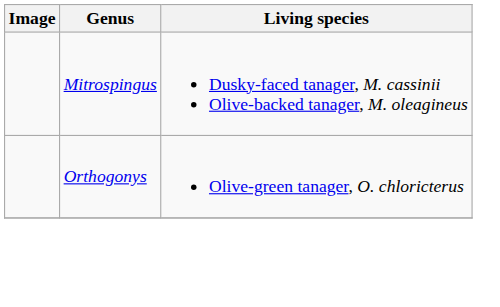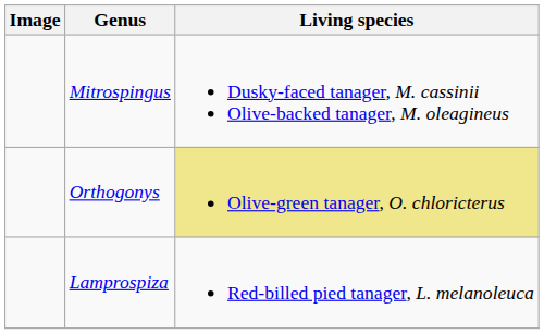 <table class="wikitable">
 <tr>
 <th>Image</th>
 <th>Genus</th>
 <th>Living species</th>
 </tr>
 <tr>
 <td></td>
 <td><em><a href='#'>Mitrospingus</a></em> </td>
 <td><br><ul><li><a href='#'>Dusky-faced tanager</a>, <em>M. cassinii</em></li><li><a href='#'>Olive-backed tanager</a>, <em>M. oleagineus</em></li></ul></td>
 </tr>
 <tr>
 <td></td>
 <td><em><a href='#'>Orthogonys</a></em> </td>
-<td><br><ul><li><a href='#'>Olive-green tanager</a>, <em>O. chloricterus</em></li></ul></td>
+<td style="background: khaki;"><br><ul><li><a href='#'>Olive-green tanager</a>, <em>O. chloricterus</em></li></ul></td>
+</tr>
+<tr>
+<td></td>
+<td><em><a href='#'>Lamprospiza</a></em> </td>
+<td><br><ul><li><a href='#'>Red-billed pied tanager</a>, <em>L. melanoleuca</em></li></ul></td>
 </tr>
 <tr>
 </tr>
 </table>
